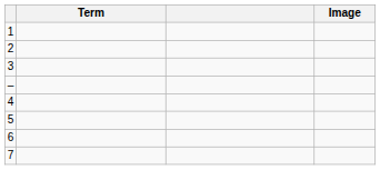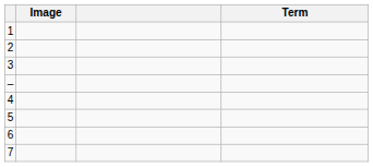 <table class="wikitable" style="text-align: center; width: 60%;">
 <tr>
 <th scope="col" width="2%"></th>
+<th scope="col" width="80px">Image</th>
+<th scope="col" width="40%"></th>
 <th>Term</th>
-<th scope="col" width="40%"></th>
-<th scope="col" width="80px">Image</th>
 </tr>
 <tr>
 <td>1</td>
 <td></td>
 <td></td>
 <td></td>
 </tr>
 <tr>
 <td>2</td>
 <td></td>
 <td></td>
 <td></td>
 </tr>
 <tr>
 <td>3</td>
 <td></td>
 <td></td>
 <td></td>
 </tr>
 <tr>
 <td>–</td>
 <td></td>
 <td></td>
 <td></td>
 </tr>
 <tr>
 <td>4</td>
 <td></td>
 <td></td>
 <td></td>
 </tr>
 <tr>
 <td>5</td>
 <td></td>
 <td></td>
 <td></td>
 </tr>
 <tr>
 <td>6</td>
 <td></td>
 <td></td>
 <td></td>
 </tr>
 <tr>
 <td>7</td>
 <td></td>
 <td></td>
 <td></td>
 </tr>
 </table>
